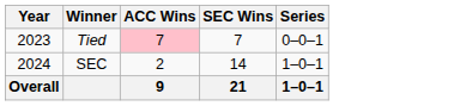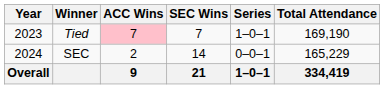 <table class=wikitable style="text-align:center;">
 <tr>
 <th>Year</th>
 <th>Winner</th>
 <th>ACC Wins</th>
 <th>SEC Wins</th>
 <th>Series</th>
+<th>Total Attendance</th>
 </tr>
 <tr>
 <td>2023</td>
 <td><em>Tied</em></td>
 <td style="background: pink;">7</td>
 <td>7</td>
-<td>0–0–1</td>
+<td>1–0–1</td>
+<td>169,190</td>
 </tr>
 <tr>
 <td>2024</td>
 <td>SEC</td>
 <td>2</td>
 <td>14</td>
-<td>1–0–1</td>
+<td>0–0–1</td>
+<td>165,229</td>
 </tr>
 <tr style="background:#efefef;">
 <th>Overall</th>
 <th></th>
 <th>9</th>
 <th>21</th>
 <th>1–0–1</th>
+<th>334,419</th>
 </tr>
 </table>
